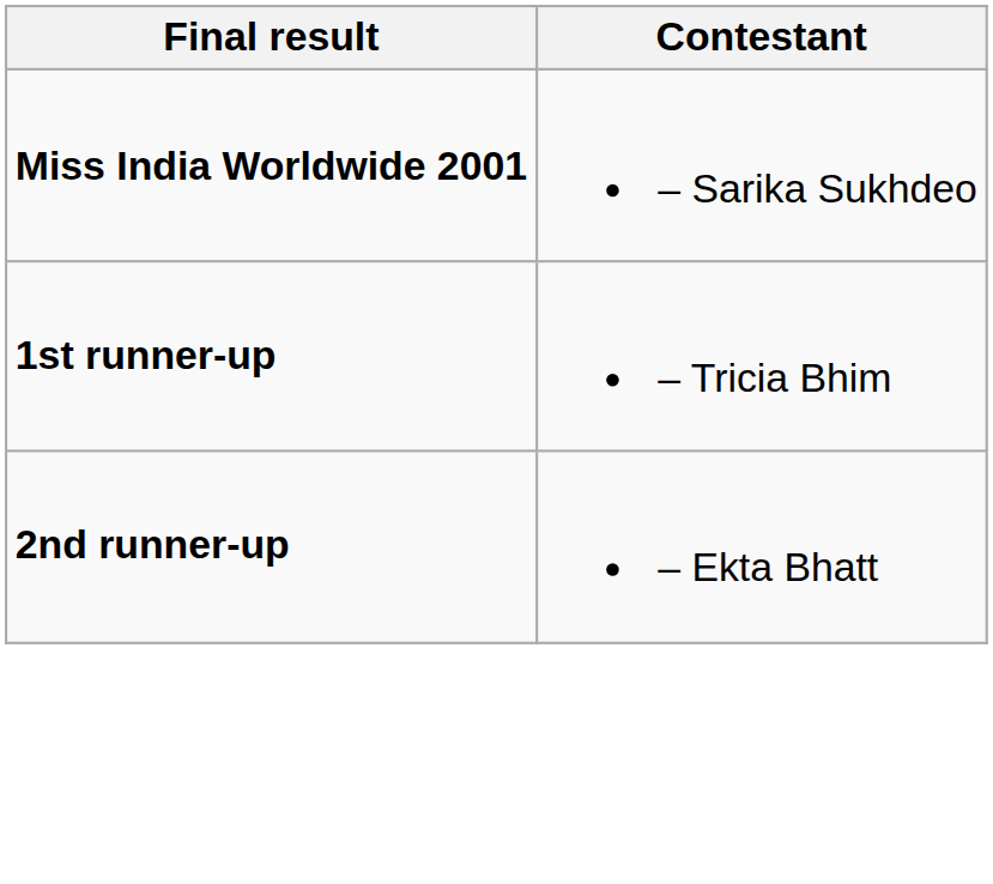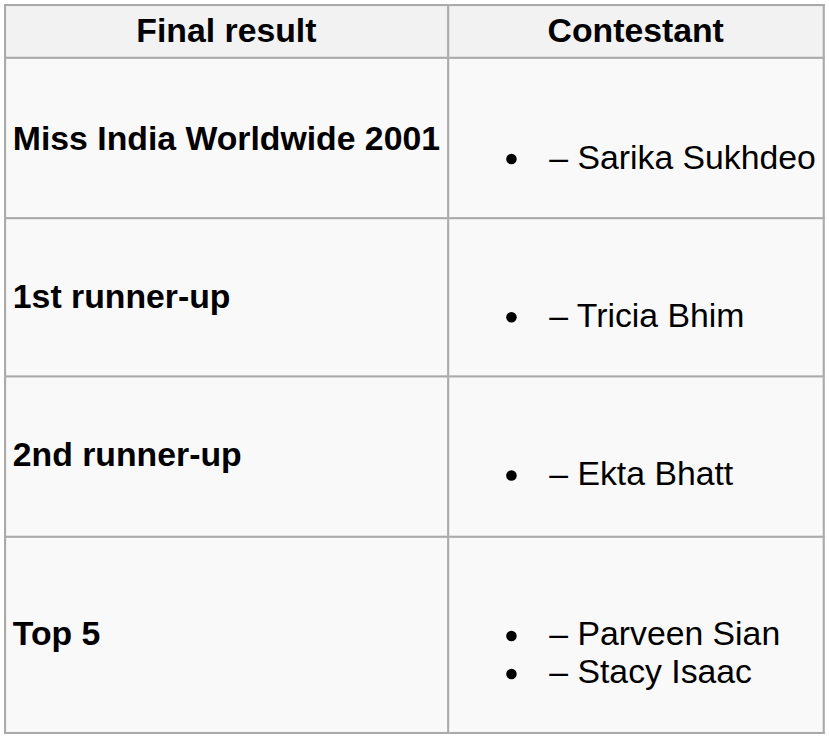 <table class="wikitable">
 <tr>
 <th>Final result</th>
 <th>Contestant</th>
 </tr>
 <tr>
 <td><strong>Miss India Worldwide 2001</strong></td>
 <td><br><ul><li><strong></strong> – Sarika Sukhdeo</li></ul></td>
 </tr>
 <tr>
 <td><strong>1st runner-up</strong></td>
 <td><br><ul><li><strong></strong> – Tricia Bhim</li></ul></td>
 </tr>
 <tr>
 <td><strong>2nd runner-up</strong></td>
 <td><br><ul><li><strong></strong> – Ekta Bhatt</li></ul></td>
 </tr>
+<tr>
+<td><strong>Top 5</strong></td>
+<td><br><ul><li><strong></strong> – Parveen Sian</li><li><strong></strong> – Stacy Isaac</li></ul></td>
+</tr>
 </table>
